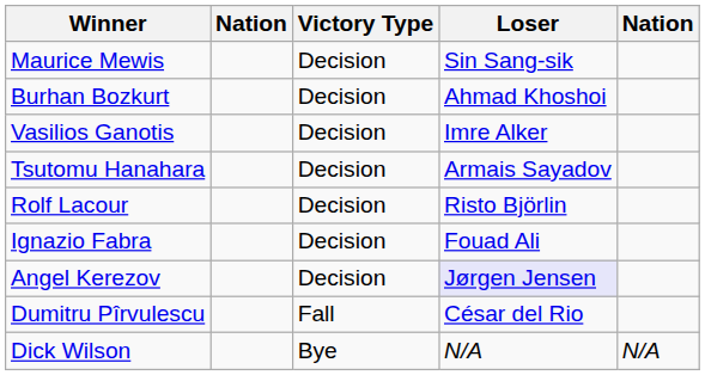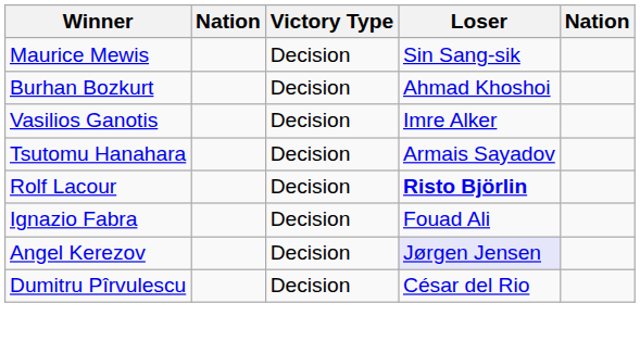 <table class="wikitable sortable" style="text-align:left;">
 <tr>
 <th>Winner</th>
 <th>Nation</th>
 <th>Victory Type</th>
 <th>Loser</th>
 <th>Nation</th>
 </tr>
 <tr>
 <td><a href='#'>Maurice Mewis</a></td>
 <td></td>
 <td>Decision</td>
 <td><a href='#'>Sin Sang-sik</a></td>
 <td></td>
 </tr>
 <tr>
 <td><a href='#'>Burhan Bozkurt</a></td>
 <td></td>
 <td>Decision</td>
 <td><a href='#'>Ahmad Khoshoi</a></td>
 <td></td>
 </tr>
 <tr>
 <td><a href='#'>Vasilios Ganotis</a></td>
 <td></td>
 <td>Decision</td>
 <td><a href='#'>Imre Alker</a></td>
 <td></td>
 </tr>
 <tr>
 <td><a href='#'>Tsutomu Hanahara</a></td>
 <td></td>
 <td>Decision</td>
 <td><a href='#'>Armais Sayadov</a></td>
 <td></td>
 </tr>
 <tr>
 <td><a href='#'>Rolf Lacour</a></td>
 <td></td>
 <td>Decision</td>
-<td><a href='#'>Risto Björlin</a></td>
+<td><strong><a href='#'>Risto Björlin</a></strong></td>
 <td></td>
 </tr>
 <tr>
 <td><a href='#'>Ignazio Fabra</a></td>
 <td></td>
 <td>Decision</td>
 <td><a href='#'>Fouad Ali</a></td>
 <td></td>
 </tr>
 <tr>
 <td><a href='#'>Angel Kerezov</a></td>
 <td></td>
 <td>Decision</td>
 <td style="background: lavender;"><a href='#'>Jørgen Jensen</a></td>
 <td></td>
 </tr>
 <tr>
 <td><a href='#'>Dumitru Pîrvulescu</a></td>
 <td></td>
-<td>Fall</td>
+<td>Decision</td>
 <td><a href='#'>César del Rio</a></td>
 <td></td>
 </tr>
-<tr>
-<td><a href='#'>Dick Wilson</a></td>
-<td></td>
-<td>Bye</td>
-<td><em>N/A</em></td>
-<td><em>N/A</em></td>
-</tr>
 </table>
